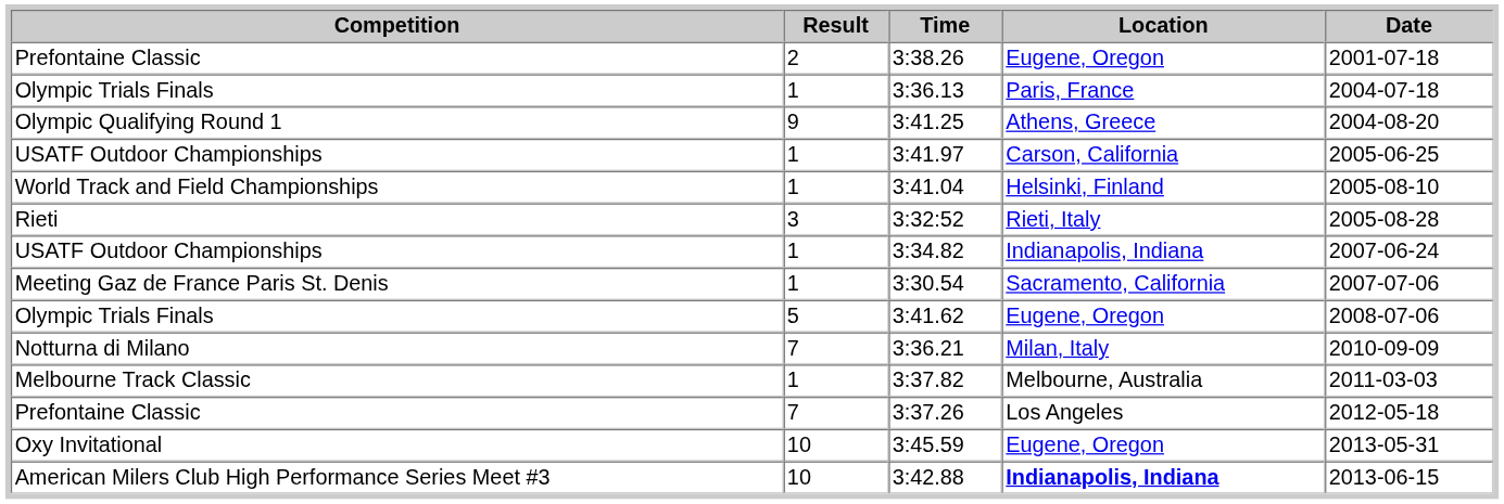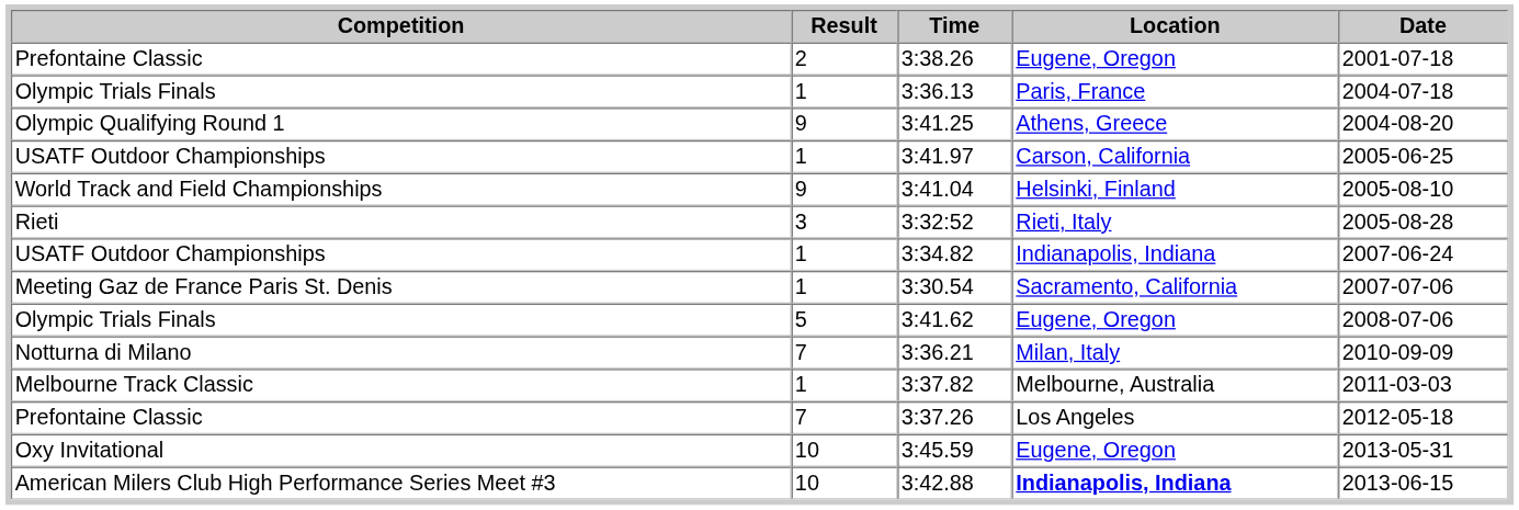 <table border="1" cellpadding="2" cellspacing="0" style="width:70%; margin:4px; border:4px solid #ccc;">
 <tr style="text-align:center; background:#ccc;">
 <th>Competition</th>
 <th>Result</th>
 <th>Time</th>
 <th>Location</th>
 <th>Date</th>
 </tr>
 <tr>
 <td>Prefontaine Classic</td>
 <td>2</td>
 <td>3:38.26</td>
 <td><a href='#'>Eugene, Oregon</a></td>
 <td>2001-07-18</td>
 </tr>
 <tr>
 <td>Olympic Trials Finals</td>
 <td>1</td>
 <td>3:36.13</td>
 <td><a href='#'>Paris, France</a></td>
 <td>2004-07-18</td>
 </tr>
 <tr>
 <td>Olympic Qualifying Round 1</td>
 <td>9</td>
 <td>3:41.25</td>
 <td><a href='#'>Athens, Greece</a></td>
 <td>2004-08-20</td>
 </tr>
 <tr>
 <td>USATF Outdoor Championships</td>
 <td>1</td>
 <td>3:41.97</td>
 <td><a href='#'>Carson, California</a></td>
 <td>2005-06-25</td>
 </tr>
 <tr>
 <td>World Track and Field Championships</td>
-<td>1</td>
+<td>9</td>
 <td>3:41.04</td>
 <td><a href='#'>Helsinki, Finland</a></td>
 <td>2005-08-10</td>
 </tr>
 <tr>
 <td>Rieti</td>
 <td>3</td>
 <td>3:32:52</td>
 <td><a href='#'>Rieti, Italy</a></td>
 <td>2005-08-28</td>
 </tr>
 <tr>
 <td>USATF Outdoor Championships</td>
 <td>1</td>
 <td>3:34.82</td>
 <td><a href='#'>Indianapolis, Indiana</a></td>
 <td>2007-06-24</td>
 </tr>
 <tr>
 <td>Meeting Gaz de France Paris St. Denis</td>
 <td>1</td>
 <td>3:30.54</td>
 <td><a href='#'>Sacramento, California</a></td>
 <td>2007-07-06</td>
 </tr>
 <tr>
 <td>Olympic Trials Finals</td>
 <td>5</td>
 <td>3:41.62</td>
 <td><a href='#'>Eugene, Oregon</a></td>
 <td>2008-07-06</td>
 </tr>
 <tr>
 <td>Notturna di Milano</td>
 <td>7</td>
 <td>3:36.21</td>
 <td><a href='#'>Milan, Italy</a></td>
 <td>2010-09-09</td>
 </tr>
 <tr>
 <td>Melbourne Track Classic</td>
 <td>1</td>
 <td>3:37.82</td>
 <td>Melbourne, Australia</td>
 <td>2011-03-03</td>
 </tr>
 <tr>
 <td>Prefontaine Classic</td>
 <td>7</td>
 <td>3:37.26</td>
 <td>Los Angeles</td>
 <td>2012-05-18</td>
 </tr>
 <tr>
 <td>Oxy Invitational</td>
 <td>10</td>
 <td>3:45.59</td>
 <td><a href='#'>Eugene, Oregon</a></td>
 <td>2013-05-31</td>
 </tr>
 <tr>
 <td>American Milers Club High Performance Series Meet #3</td>
 <td>10</td>
 <td>3:42.88</td>
 <td><strong><a href='#'>Indianapolis, Indiana</a></strong></td>
 <td>2013-06-15</td>
 </tr>
 </table>
